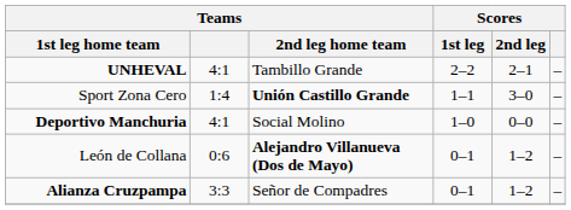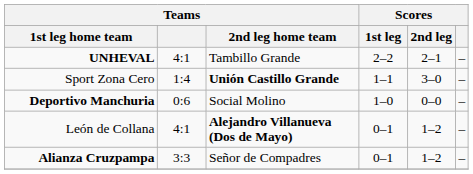 <table class="wikitable" style="text-align: center;">
 <tr>
 <th colspan=3>Teams</th>
 <th colspan=3>Scores</th>
 </tr>
 <tr>
 <th width="175">1st leg home team</th>
 <th width="50"></th>
 <th width="175">2nd leg home team</th>
 <th width="50">1st leg</th>
 <th width="50">2nd leg</th>
 <th></th>
 </tr>
 <tr>
 <td align=right><strong>UNHEVAL</strong></td>
 <td>4:1</td>
 <td align=left>Tambillo Grande</td>
 <td>2–2</td>
 <td>2–1</td>
 <td>–</td>
 </tr>
 <tr>
 <td align=right>Sport Zona Cero</td>
 <td>1:4</td>
 <td align=left><strong>Unión Castillo Grande</strong></td>
 <td>1–1</td>
 <td>3–0</td>
 <td>–</td>
 </tr>
 <tr>
 <td align=right><strong>Deportivo Manchuria</strong></td>
-<td>4:1</td>
+<td>0:6</td>
 <td align=left>Social Molino</td>
 <td>1–0</td>
 <td>0–0</td>
 <td>–</td>
 </tr>
 <tr>
 <td align=right>León de Collana</td>
-<td>0:6</td>
+<td>4:1</td>
 <td align=left><strong>Alejandro Villanueva (Dos de Mayo)</strong></td>
 <td>0–1</td>
 <td>1–2</td>
 <td>–</td>
 </tr>
 <tr>
 <td align=right><strong>Alianza Cruzpampa</strong></td>
 <td>3:3</td>
 <td align=left>Señor de Compadres</td>
 <td>0–1</td>
 <td>1–2</td>
 <td>–</td>
 </tr>
 <tr>
 </tr>
 </table>
